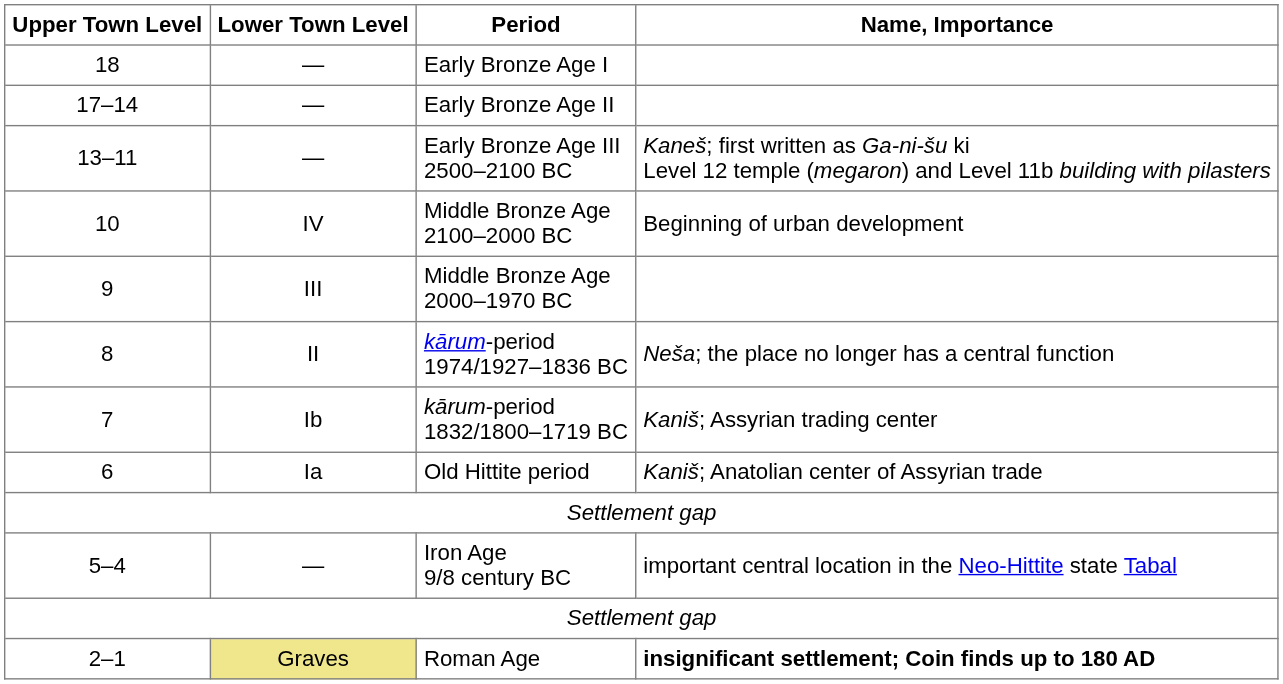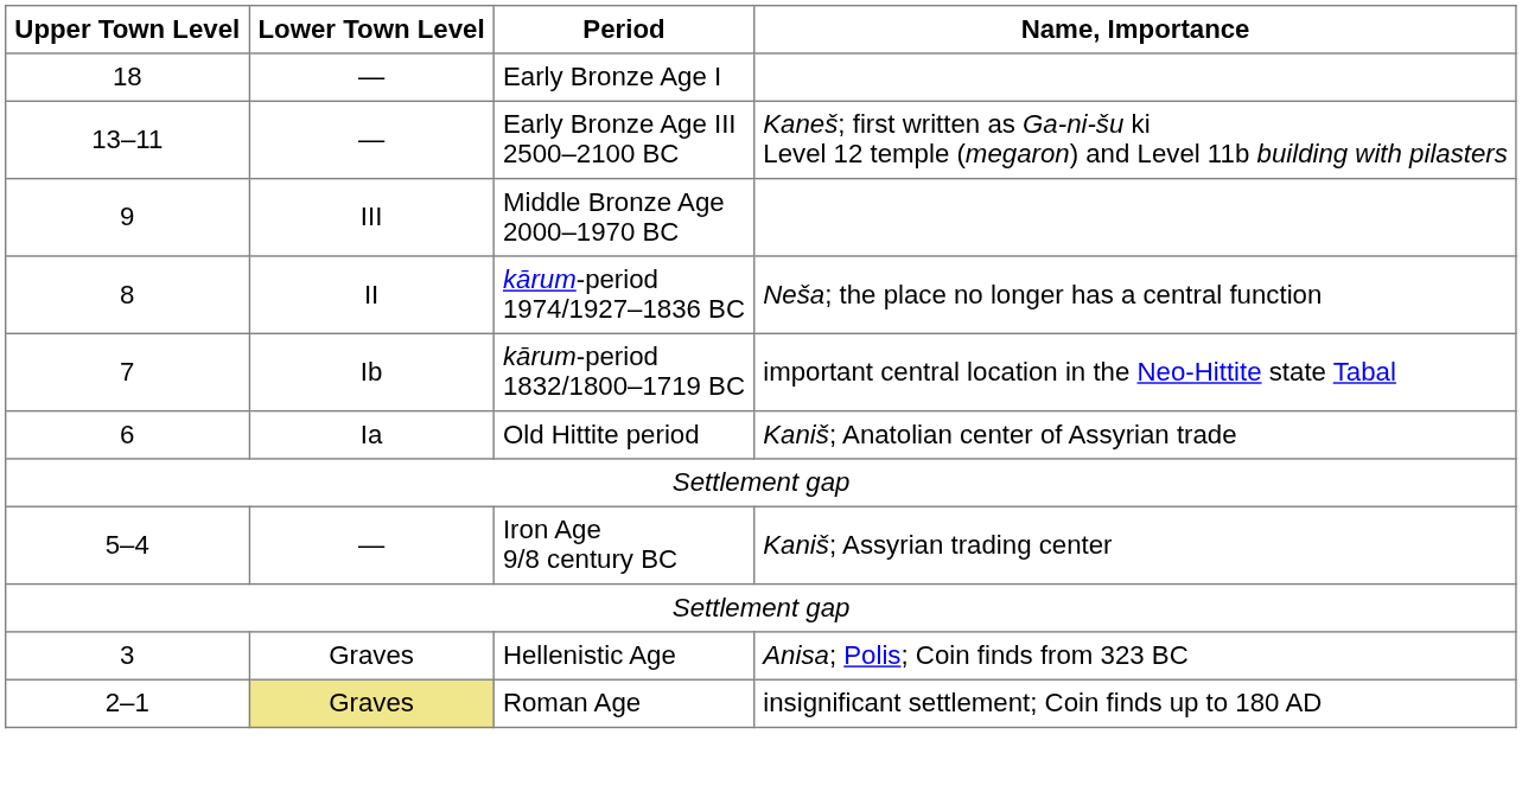 <table border="1" cellspacing="0" cellpadding="5" style="border: gray solid 1px; border-collapse: collapse;">
 <tr>
 <th>Upper Town Level</th>
 <th>Lower Town Level</th>
 <th>Period</th>
 <th>Name, Importance</th>
 </tr>
 <tr>
 <td align="center">18</td>
 <td align="center">—</td>
 <td>Early Bronze Age I</td>
 <td> </td>
 </tr>
 <tr>
-<td align="center">17–14</td>
-<td align="center">—</td>
-<td>Early Bronze Age II</td>
-<td> </td>
-</tr>
-<tr>
 <td align="center">13–11</td>
 <td align="center">—</td>
 <td>Early Bronze Age III<br>2500–2100 BC</td>
 <td><em>Kaneš</em>; first written as <em>Ga-ni-šu</em> ki<br>Level 12 temple (<em>megaron</em>) and Level 11b <em>building with pilasters</em></td>
-</tr>
-<tr>
-<td align="center">10</td>
-<td align="center">IV</td>
-<td>Middle Bronze Age<br>2100–2000 BC</td>
-<td>Beginning of urban development</td>
 </tr>
 <tr>
 <td align="center">9</td>
 <td align="center">III</td>
 <td>Middle Bronze Age<br>2000–1970 BC</td>
 <td> </td>
 </tr>
 <tr>
 <td align="center">8</td>
 <td align="center">II</td>
 <td><em><a href='#'>kārum</a></em>-period<br>1974/1927–1836 BC</td>
 <td><em>Neša</em>; the place no longer has a central function</td>
 </tr>
 <tr>
 <td align="center">7</td>
 <td align="center">Ib</td>
 <td><em>kārum</em>-period<br>1832/1800–1719 BC</td>
-<td><em>Kaniš</em>; Assyrian trading center</td>
+<td>important central location in the <a href='#'>Neo-Hittite</a> state <a href='#'>Tabal</a></td>
 </tr>
 <tr>
 <td align="center">6</td>
 <td align="center">Ia</td>
 <td>Old Hittite period</td>
 <td><em>Kaniš</em>; Anatolian center of Assyrian trade</td>
 </tr>
 <tr>
 <td colspan="4" align="center"><em>Settlement gap</em></td>
 </tr>
 <tr>
 <td align="center">5–4</td>
 <td align="center">—</td>
 <td>Iron Age<br>9/8 century BC</td>
-<td>important central location in the <a href='#'>Neo-Hittite</a> state <a href='#'>Tabal</a></td>
+<td><em>Kaniš</em>; Assyrian trading center</td>
 </tr>
 <tr>
 <td colspan="4" align="center"><em>Settlement gap</em></td>
 </tr>
 <tr>
+<td align="center">3</td>
+<td align="center">Graves</td>
+<td>Hellenistic Age</td>
+<td><em>Anisa</em>; <a href='#'>Polis</a>; Coin finds from 323 BC</td>
+</tr>
+<tr>
 <td align="center">2–1</td>
 <td align="center" style="background: khaki;">Graves</td>
 <td>Roman Age</td>
-<td><strong>insignificant settlement; Coin finds up to 180 AD</strong></td>
+<td>insignificant settlement; Coin finds up to 180 AD</td>
 </tr>
 </table>
